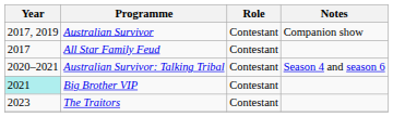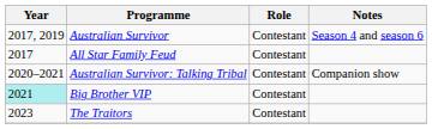 <table class="wikitable sortable">
 <tr>
 <th>Year</th>
 <th>Programme</th>
 <th>Role</th>
 <th class="unsortable">Notes</th>
 </tr>
 <tr>
 <td>2017, 2019</td>
 <td><em><a href='#'>Australian Survivor</a></em></td>
 <td>Contestant</td>
-<td>Companion show</td>
+<td><a href='#'>Season 4</a> and <a href='#'>season 6</a></td>
 </tr>
 <tr>
 <td>2017</td>
 <td><em><a href='#'>All Star Family Feud</a></em></td>
 <td>Contestant</td>
 <td></td>
 </tr>
 <tr>
 <td>2020–2021</td>
 <td><em><a href='#'>Australian Survivor: Talking Tribal</a></em></td>
 <td>Contestant</td>
-<td><a href='#'>Season 4</a> and <a href='#'>season 6</a></td>
+<td>Companion show</td>
 </tr>
 <tr>
 <td style="background: paleturquoise;">2021</td>
 <td><em><a href='#'>Big Brother VIP</a></em></td>
 <td>Contestant</td>
 <td></td>
 </tr>
 <tr>
 <td>2023</td>
 <td><em><a href='#'>The Traitors</a></em></td>
 <td>Contestant</td>
 <td></td>
 </tr>
 <tr>
 </tr>
 </table>
